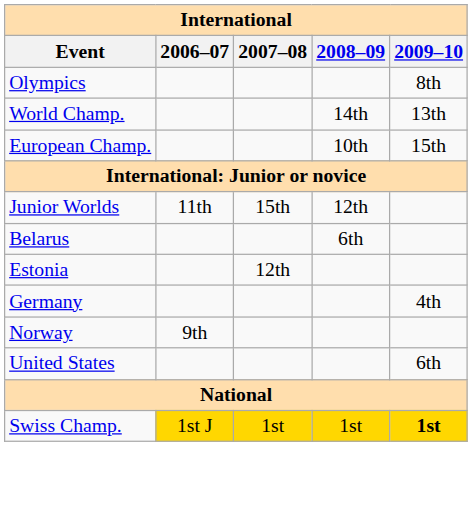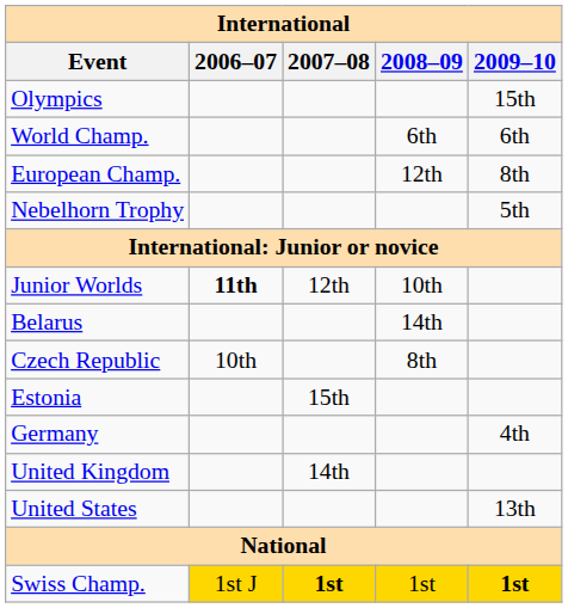 <table class="wikitable" style="text-align:center">
 <tr>
 <th colspan="5" style="background-color: #ffdead; " align="center">International</th>
 </tr>
 <tr>
 <th>Event</th>
 <th>2006–07</th>
 <th>2007–08</th>
 <th><a href='#'>2008–09</a></th>
 <th><a href='#'>2009–10</a></th>
 </tr>
 <tr>
 <td align=left><a href='#'>Olympics</a></td>
 <td></td>
 <td></td>
 <td></td>
-<td>8th</td>
+<td>15th</td>
 </tr>
 <tr>
 <td align=left><a href='#'>World Champ.</a></td>
 <td></td>
 <td></td>
-<td>14th</td>
-<td>13th</td>
+<td>6th</td>
+<td>6th</td>
 </tr>
 <tr>
 <td align=left><a href='#'>European Champ.</a></td>
 <td></td>
 <td></td>
-<td>10th</td>
-<td>15th</td>
+<td>12th</td>
+<td>8th</td>
+</tr>
+<tr>
+<td align=left><a href='#'>Nebelhorn Trophy</a></td>
+<td></td>
+<td></td>
+<td></td>
+<td>5th</td>
 </tr>
 <tr>
 <th colspan="5" style="background-color: #ffdead; " align="center">International: Junior or novice</th>
 </tr>
 <tr>
 <td align=left><a href='#'>Junior Worlds</a></td>
-<td>11th</td>
-<td>15th</td>
+<td><strong>11th</strong></td>
 <td>12th</td>
+<td>10th</td>
 <td></td>
 </tr>
 <tr>
 <td align=left> <a href='#'>Belarus</a></td>
 <td></td>
 <td></td>
-<td>6th</td>
+<td>14th</td>
+<td></td>
+</tr>
+<tr>
+<td align=left> <a href='#'>Czech Republic</a></td>
+<td>10th</td>
+<td></td>
+<td>8th</td>
 <td></td>
 </tr>
 <tr>
 <td align=left> <a href='#'>Estonia</a></td>
 <td></td>
-<td>12th</td>
+<td>15th</td>
 <td></td>
 <td></td>
 </tr>
 <tr>
 <td align=left> <a href='#'>Germany</a></td>
 <td></td>
 <td></td>
 <td></td>
 <td>4th</td>
 </tr>
 <tr>
-<td align=left> <a href='#'>Norway</a></td>
-<td>9th</td>
+<td align=left> <a href='#'>United Kingdom</a></td>
 <td></td>
+<td>14th</td>
 <td></td>
 <td></td>
 </tr>
 <tr>
 <td align=left> <a href='#'>United States</a></td>
 <td></td>
 <td></td>
 <td></td>
-<td>6th</td>
+<td>13th</td>
 </tr>
 <tr>
 <th colspan="5" style="background-color: #ffdead; " align="center">National</th>
 </tr>
 <tr>
 <td align="left"><a href='#'>Swiss Champ.</a></td>
 <td bgcolor="gold">1st J</td>
-<td bgcolor="gold">1st</td>
+<td bgcolor="gold"><strong>1st</strong></td>
 <td bgcolor="gold">1st</td>
 <td bgcolor="gold"><strong>1st</strong></td>
 </tr>
 </table>
